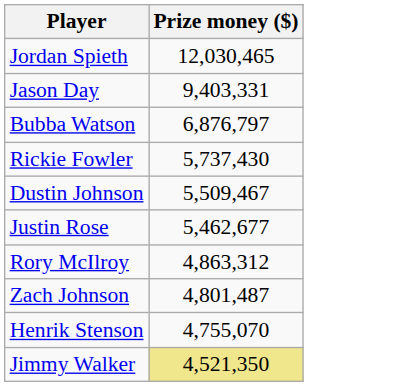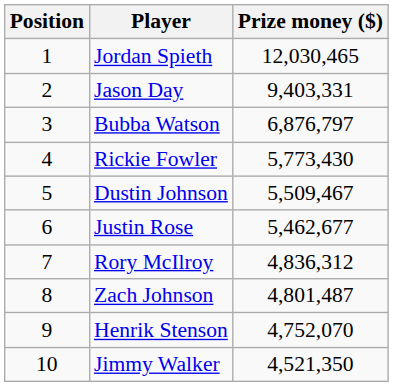 <table class="wikitable">
 <tr>
+<th>Position</th>
 <th>Player</th>
 <th>Prize money ($)</th>
 </tr>
 <tr>
+<td align=center>1</td>
 <td> <a href='#'>Jordan Spieth</a></td>
 <td align=center>12,030,465</td>
 </tr>
 <tr>
+<td align=center>2</td>
 <td> <a href='#'>Jason Day</a></td>
 <td align=center>9,403,331</td>
 </tr>
 <tr>
+<td align=center>3</td>
 <td> <a href='#'>Bubba Watson</a></td>
 <td align=center>6,876,797</td>
 </tr>
 <tr>
+<td align=center>4</td>
 <td> <a href='#'>Rickie Fowler</a></td>
-<td align=center>5,737,430</td>
+<td align=center>5,773,430</td>
 </tr>
 <tr>
+<td align=center>5</td>
 <td> <a href='#'>Dustin Johnson</a></td>
 <td align=center>5,509,467</td>
 </tr>
 <tr>
+<td align=center>6</td>
 <td> <a href='#'>Justin Rose</a></td>
 <td align=center>5,462,677</td>
 </tr>
 <tr>
+<td align=center>7</td>
 <td> <a href='#'>Rory McIlroy</a></td>
-<td align=center>4,863,312</td>
+<td align=center>4,836,312</td>
 </tr>
 <tr>
+<td align=center>8</td>
 <td> <a href='#'>Zach Johnson</a></td>
 <td align=center>4,801,487</td>
 </tr>
 <tr>
+<td align=center>9</td>
 <td> <a href='#'>Henrik Stenson</a></td>
-<td align=center>4,755,070</td>
+<td align=center>4,752,070</td>
 </tr>
 <tr>
+<td align=center>10</td>
 <td> <a href='#'>Jimmy Walker</a></td>
-<td align=center style="background: khaki;">4,521,350</td>
+<td align=center>4,521,350</td>
 </tr>
 </table>
